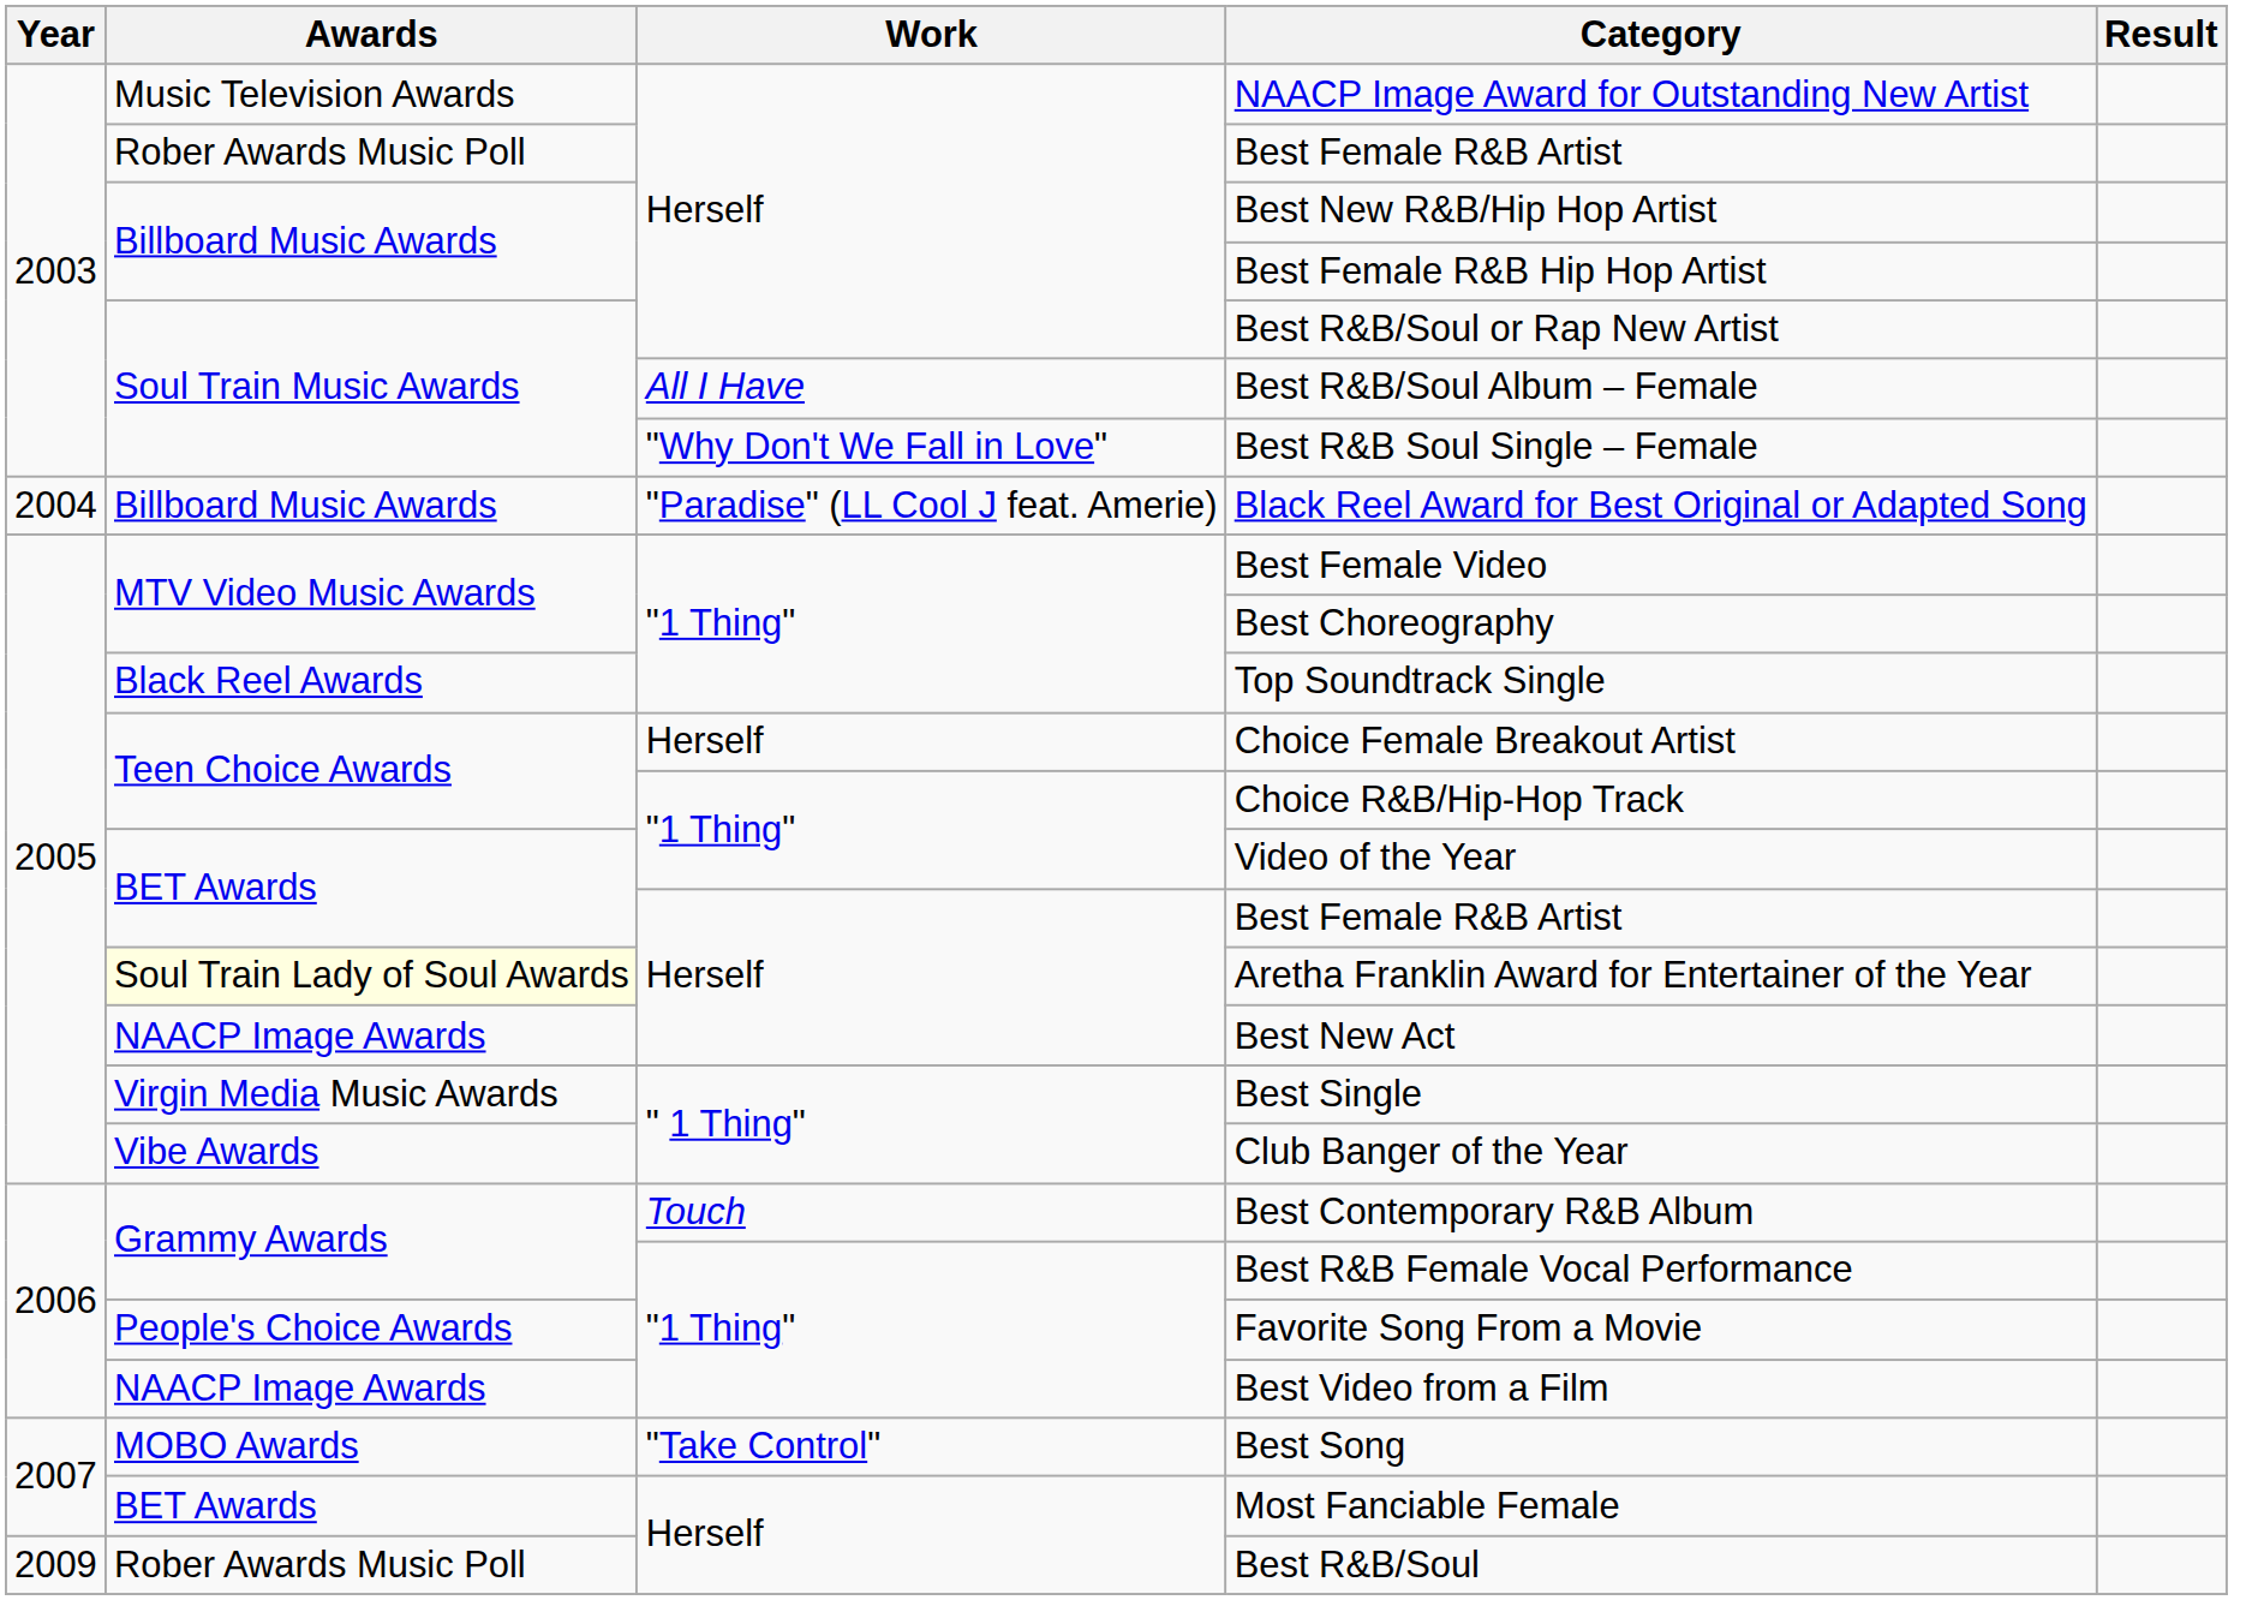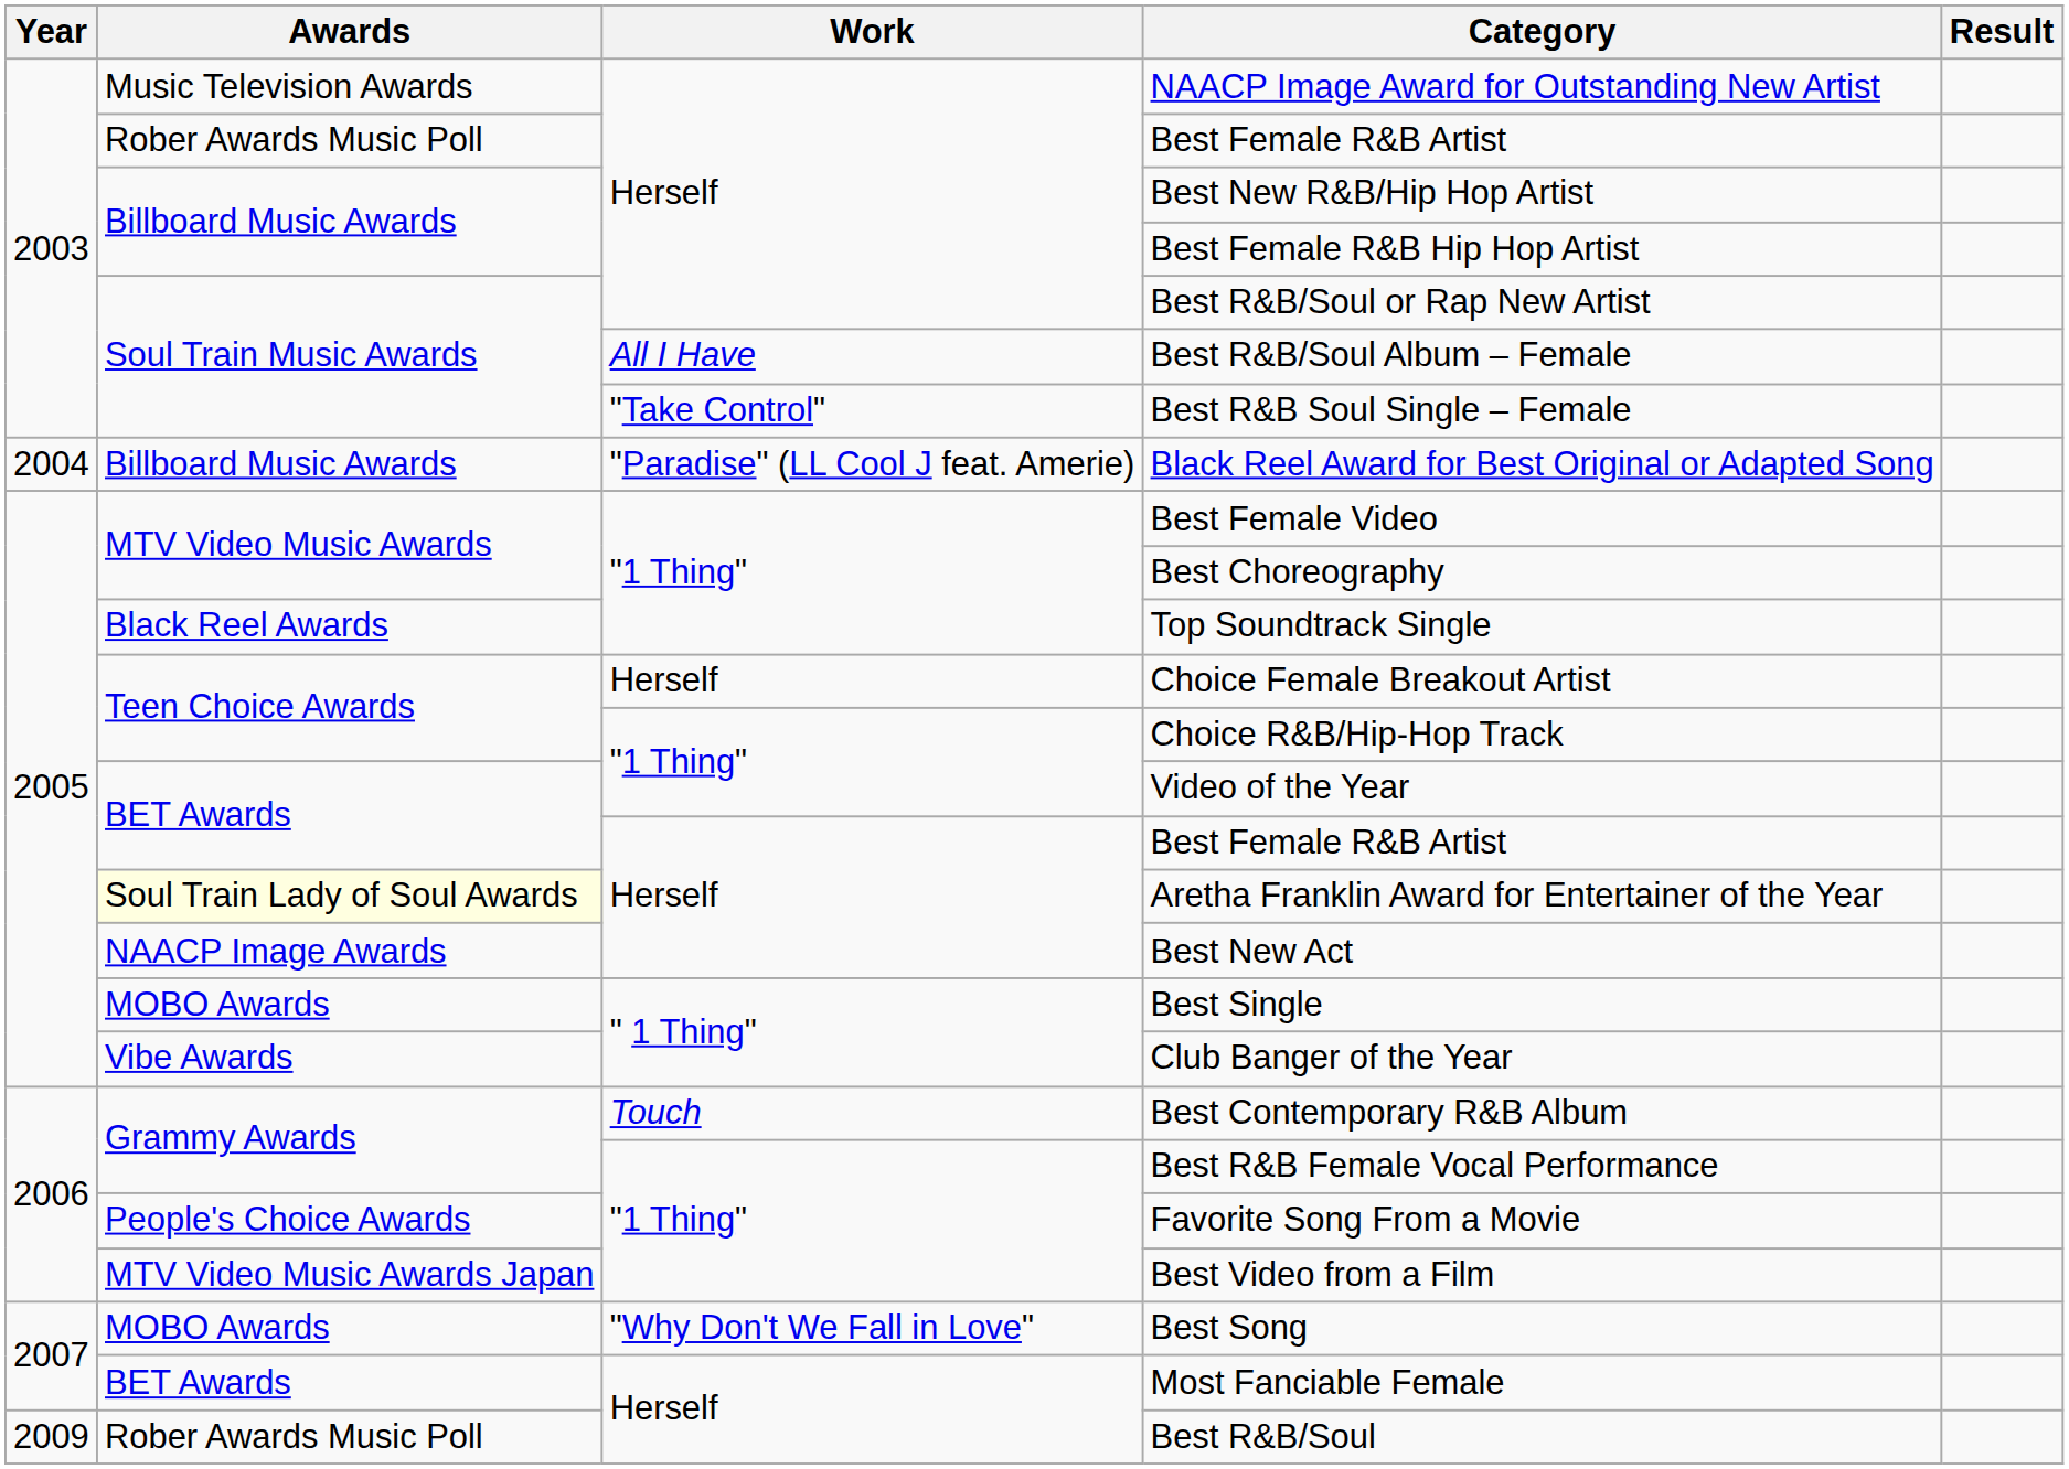 <table class=wikitable>
 <tr>
 <th>Year</th>
 <th>Awards</th>
 <th>Work</th>
 <th>Category</th>
 <th>Result</th>
 </tr>
 <tr>
 <td rowspan="7">2003</td>
 <td>Music Television Awards</td>
 <td rowspan="5">Herself</td>
 <td><a href='#'>NAACP Image Award for Outstanding New Artist</a></td>
 <td></td>
 </tr>
 <tr>
 <td rowspan=1>Rober Awards Music Poll</td>
 <td>Best Female R&B Artist</td>
 <td></td>
 </tr>
 <tr>
 <td rowspan="2"><a href='#'>Billboard Music Awards</a></td>
 <td>Best New R&B/Hip Hop Artist</td>
 <td></td>
 </tr>
 <tr>
 <td>Best Female R&B Hip Hop Artist</td>
 <td></td>
 </tr>
 <tr>
 <td rowspan="3"><a href='#'>Soul Train Music Awards</a></td>
 <td>Best R&B/Soul or Rap New Artist</td>
 <td></td>
 </tr>
 <tr>
 <td><em><a href='#'>All I Have</a></em></td>
 <td>Best R&B/Soul Album – Female</td>
 <td></td>
 </tr>
 <tr>
-<td rowspan="1">"<a href='#'>Why Don't We Fall in Love</a>"</td>
+<td>"<a href='#'>Take Control</a>"</td>
 <td>Best R&B Soul Single – Female</td>
 <td></td>
 </tr>
 <tr>
 <td rowspan="1">2004</td>
 <td><a href='#'>Billboard Music Awards</a></td>
 <td rowspan="1">"<a href='#'>Paradise</a>" (<a href='#'>LL Cool J</a> feat. Amerie)</td>
 <td><a href='#'>Black Reel Award for Best Original or Adapted Song</a></td>
 <td></td>
 </tr>
 <tr>
 <td rowspan="11">2005</td>
 <td rowspan="2"><a href='#'>MTV Video Music Awards</a></td>
 <td rowspan="3">"<a href='#'>1 Thing</a>"</td>
 <td>Best Female Video</td>
 <td></td>
 </tr>
 <tr>
 <td>Best Choreography</td>
 <td></td>
 </tr>
 <tr>
 <td rowspan="1"><a href='#'>Black Reel Awards</a></td>
 <td>Top Soundtrack Single</td>
 <td></td>
 </tr>
 <tr>
 <td rowspan="2"><a href='#'>Teen Choice Awards</a></td>
 <td>Herself</td>
 <td>Choice Female Breakout Artist</td>
 <td></td>
 </tr>
 <tr>
 <td rowspan="2">"<a href='#'>1 Thing</a>"</td>
 <td>Choice R&B/Hip-Hop Track</td>
 <td></td>
 </tr>
 <tr>
 <td rowspan="2"><a href='#'>BET Awards</a></td>
 <td>Video of the Year</td>
 <td></td>
 </tr>
 <tr>
 <td rowspan="3">Herself</td>
 <td>Best Female R&B Artist</td>
 <td></td>
 </tr>
 <tr>
 <td rowspan="1" style="background: lightyellow;">Soul Train Lady of Soul Awards</td>
 <td>Aretha Franklin Award for Entertainer of the Year</td>
 <td></td>
 </tr>
 <tr>
 <td rowspan="1"><a href='#'>NAACP Image Awards</a></td>
 <td>Best New Act</td>
 <td></td>
 </tr>
 <tr>
-<td><a href='#'>Virgin Media</a> Music Awards</td>
+<td rowspan="1"><a href='#'>MOBO Awards</a></td>
 <td rowspan='2'>" <a href='#'>1 Thing</a>"</td>
 <td>Best Single</td>
 <td></td>
 </tr>
 <tr>
 <td rowspan="1"><a href='#'>Vibe Awards</a></td>
 <td>Club Banger of the Year</td>
 <td></td>
 </tr>
 <tr>
 <td rowspan="4">2006</td>
 <td rowspan="2"><a href='#'>Grammy Awards</a></td>
 <td><em><a href='#'>Touch</a></em></td>
 <td>Best Contemporary R&B Album</td>
 <td></td>
 </tr>
 <tr>
 <td rowspan="3">"<a href='#'>1 Thing</a>"</td>
 <td>Best R&B Female Vocal Performance</td>
 <td></td>
 </tr>
 <tr>
 <td><a href='#'>People's Choice Awards</a></td>
 <td>Favorite Song From a Movie</td>
 <td></td>
 </tr>
 <tr>
-<td rowspan="1"><a href='#'>NAACP Image Awards</a></td>
+<td><a href='#'>MTV Video Music Awards Japan</a></td>
 <td>Best Video from a Film</td>
 <td></td>
 </tr>
 <tr>
 <td rowspan="2">2007</td>
 <td rowspan="1"><a href='#'>MOBO Awards</a></td>
-<td>"<a href='#'>Take Control</a>"</td>
+<td rowspan="1">"<a href='#'>Why Don't We Fall in Love</a>"</td>
 <td>Best Song</td>
 <td></td>
 </tr>
 <tr>
 <td rowspan="1"><a href='#'>BET Awards</a></td>
 <td rowspan=2>Herself</td>
 <td>Most Fanciable Female</td>
 <td></td>
 </tr>
 <tr>
 <td rowspan=1>2009</td>
 <td rowspan=1>Rober Awards Music Poll</td>
 <td>Best R&B/Soul</td>
 <td></td>
 </tr>
 </table>
